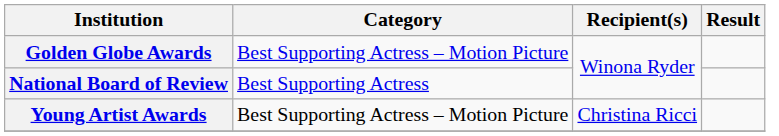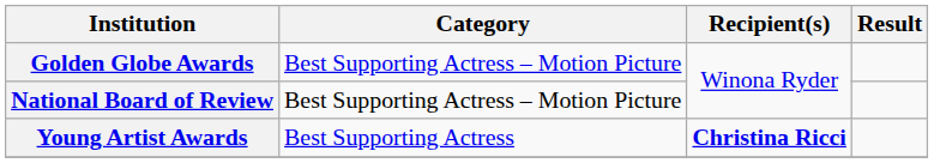 <table class="wikitable unsortable plainrowheaders">
 <tr>
 <th scope="col">Institution</th>
 <th scope="col">Category</th>
 <th scope="col">Recipient(s)</th>
 <th scope="col">Result</th>
 </tr>
 <tr>
 <th scope="row" style="text-align:center;"><a href='#'>Golden Globe Awards</a></th>
 <td><a href='#'>Best Supporting Actress – Motion Picture</a></td>
 <td rowspan="2" style="text-align:center;"><a href='#'>Winona Ryder</a></td>
 <td></td>
 </tr>
 <tr>
 <th scope="row" style="text-align:center;"><a href='#'>National Board of Review</a></th>
-<td><a href='#'>Best Supporting Actress</a></td>
+<td>Best Supporting Actress – Motion Picture</td>
 <td></td>
 </tr>
 <tr>
 <th scope="row" style="text-align:center;"><a href='#'>Young Artist Awards</a></th>
-<td>Best Supporting Actress – Motion Picture</td>
-<td style="text-align:center;"><a href='#'>Christina Ricci</a></td>
+<td><a href='#'>Best Supporting Actress</a></td>
+<td style="text-align:center;"><strong><a href='#'>Christina Ricci</a></strong></td>
 <td></td>
 </tr>
 <tr>
 </tr>
 </table>
